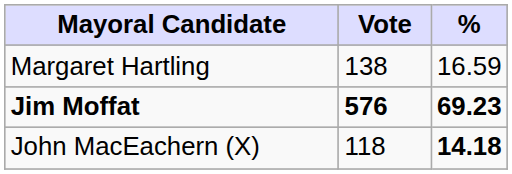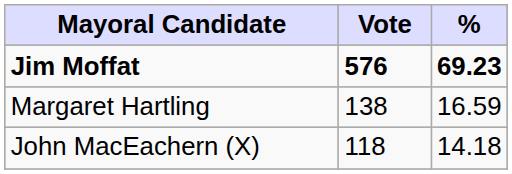 <table class="wikitable">
 <tr>
 <th style="background:#ddf; width:200px;">Mayoral Candidate</th>
 <th style="background:#ddf; width:50px;">Vote</th>
 <th style="background:#ddf; width:30px;">%</th>
 </tr>
 <tr>
+<td><strong>Jim Moffat</strong> </td>
+<td><strong>576</strong></td>
+<td><strong>69.23</strong></td>
+</tr>
+<tr>
 <td>Margaret Hartling</td>
 <td>138</td>
 <td>16.59</td>
 </tr>
 <tr>
-<td><strong>Jim Moffat</strong> </td>
-<td><strong>576</strong></td>
-<td><strong>69.23</strong></td>
-</tr>
-<tr>
 <td>John MacEachern (X)</td>
 <td>118</td>
-<td><strong>14.18</strong></td>
+<td>14.18</td>
 </tr>
 </table>
